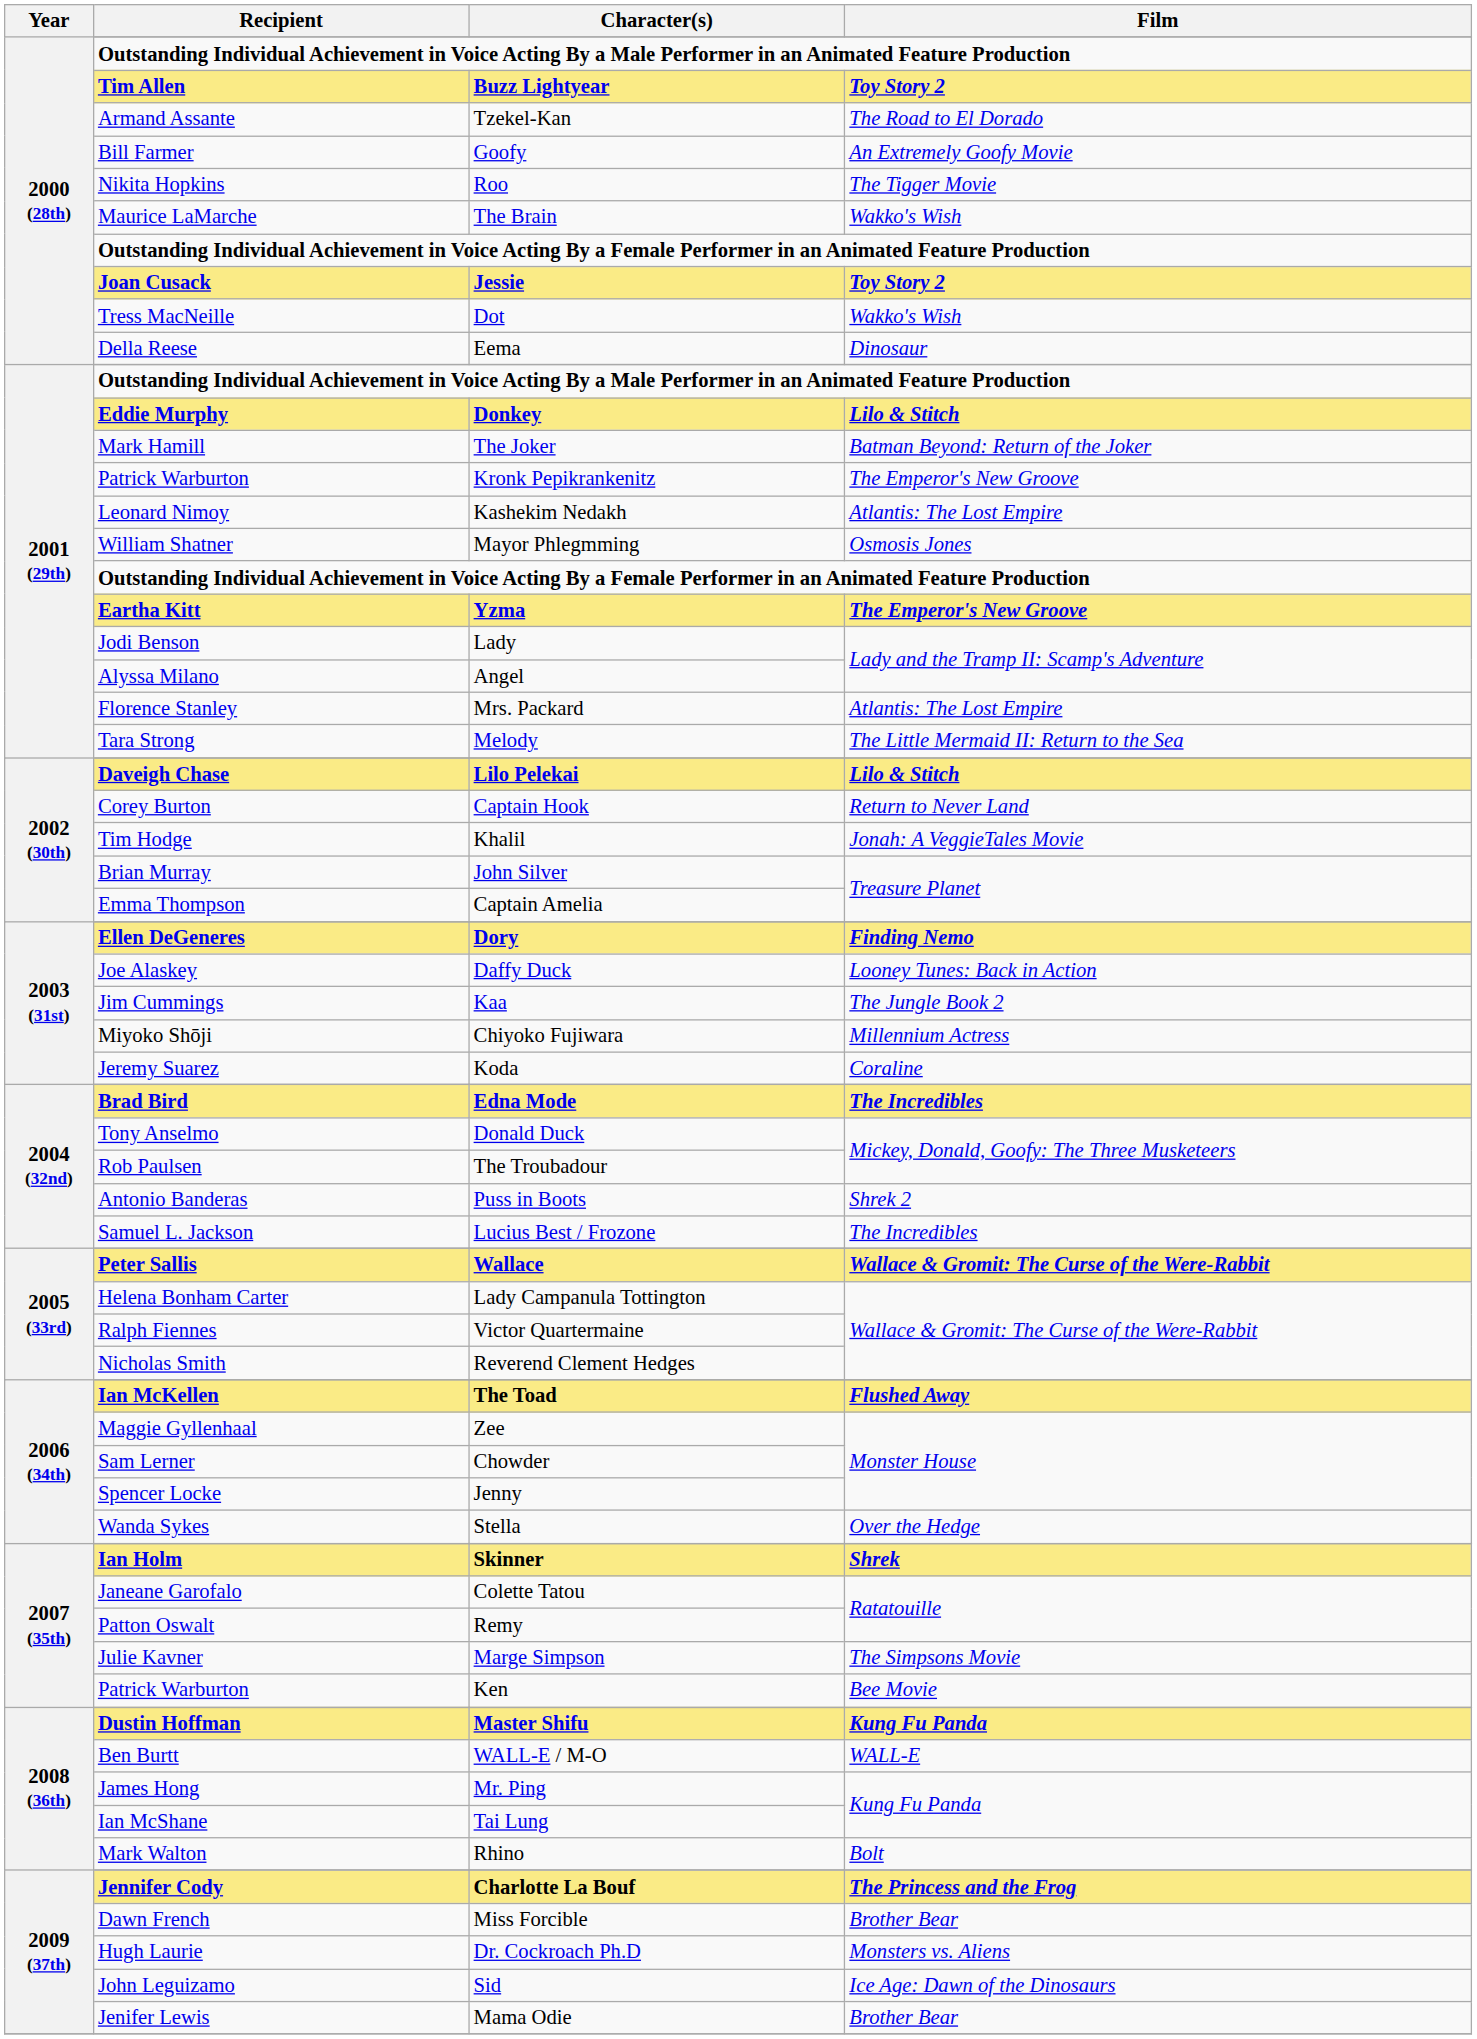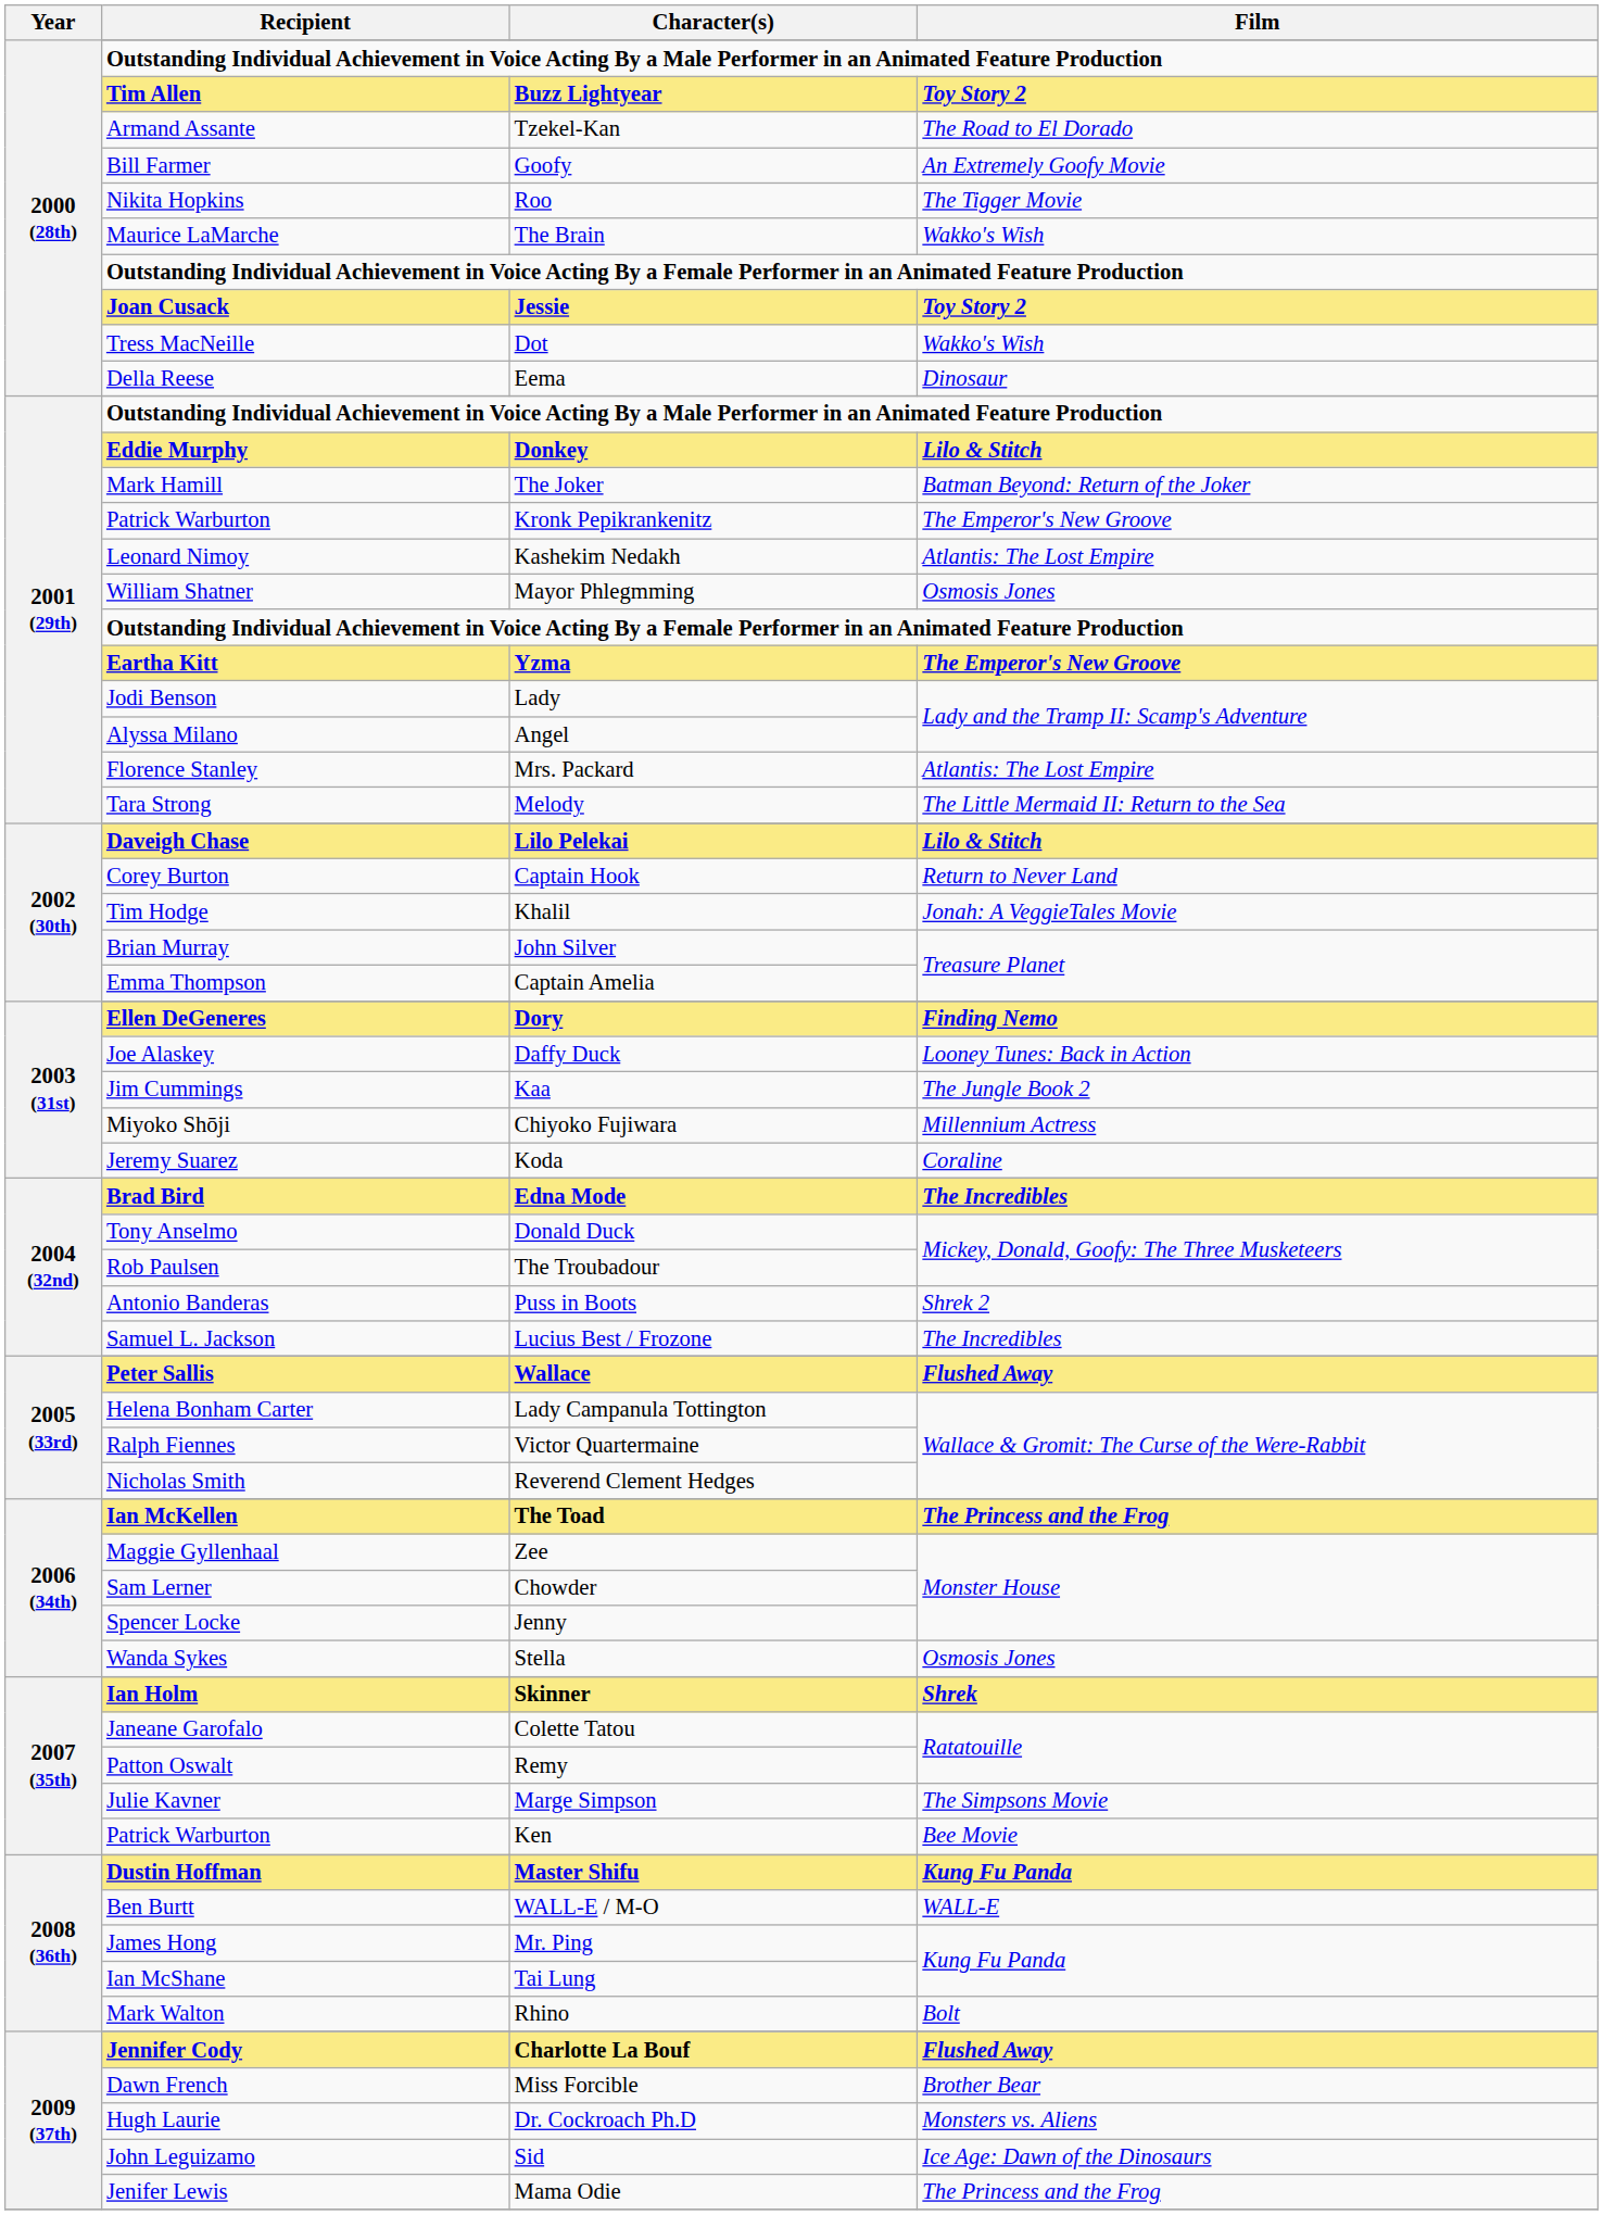 <table class="wikitable" style="width:90%;">
 <tr>
 <th style="width:3%;">Year</th>
 <th style="width:15%;">Recipient</th>
 <th style="width:15%;">Character(s)</th>
 <th style="width:25%;">Film</th>
 </tr>
 <tr>
 <th rowspan="11" style="text-align:center;">2000 <br><small>(<a href='#'>28th</a>)</small><br></th>
 </tr>
 <tr>
 <td colspan="3"><strong>Outstanding Individual Achievement in Voice Acting By a Male Performer in an Animated Feature Production</strong></td>
 </tr>
 <tr>
 <td style="background:#FAEB86;"><strong><a href='#'>Tim Allen</a></strong></td>
 <td style="background:#FAEB86;"><strong><a href='#'>Buzz Lightyear</a></strong></td>
 <td style="background:#FAEB86;"><strong><em><a href='#'>Toy Story 2</a></em></strong></td>
 </tr>
 <tr>
 <td><a href='#'>Armand Assante</a></td>
 <td>Tzekel-Kan</td>
 <td><em><a href='#'>The Road to El Dorado</a></em></td>
 </tr>
 <tr>
 <td><a href='#'>Bill Farmer</a></td>
 <td><a href='#'>Goofy</a></td>
 <td><em><a href='#'>An Extremely Goofy Movie</a></em></td>
 </tr>
 <tr>
 <td><a href='#'>Nikita Hopkins</a></td>
 <td><a href='#'>Roo</a></td>
 <td><em><a href='#'>The Tigger Movie</a></em></td>
 </tr>
 <tr>
 <td><a href='#'>Maurice LaMarche</a></td>
 <td><a href='#'>The Brain</a></td>
 <td><em><a href='#'>Wakko's Wish</a></em></td>
 </tr>
 <tr>
 <td colspan="3"><strong>Outstanding Individual Achievement in Voice Acting By a Female Performer in an Animated Feature Production</strong></td>
 </tr>
 <tr>
 <td style="background:#FAEB86;"><strong><a href='#'>Joan Cusack</a></strong></td>
 <td style="background:#FAEB86;"><strong><a href='#'>Jessie</a></strong></td>
 <td style="background:#FAEB86;"><strong><em><a href='#'>Toy Story 2</a></em></strong></td>
 </tr>
 <tr>
 <td><a href='#'>Tress MacNeille</a></td>
 <td><a href='#'>Dot</a></td>
 <td><em><a href='#'>Wakko's Wish</a></em></td>
 </tr>
 <tr>
 <td><a href='#'>Della Reese</a></td>
 <td>Eema</td>
 <td><em><a href='#'>Dinosaur</a></em></td>
 </tr>
 <tr>
 <th rowspan="13" style="text-align:center;">2001 <br><small>(<a href='#'>29th</a>)</small><br></th>
 </tr>
 <tr>
 <td colspan="3"><strong>Outstanding Individual Achievement in Voice Acting By a Male Performer in an Animated Feature Production</strong></td>
 </tr>
 <tr>
 <td style="background:#FAEB86;"><strong><a href='#'>Eddie Murphy</a></strong></td>
 <td style="background:#FAEB86;"><strong><a href='#'>Donkey</a></strong></td>
 <td style="background:#FAEB86;"><strong><em><a href='#'>Lilo & Stitch</a></em></strong></td>
 </tr>
 <tr>
 <td><a href='#'>Mark Hamill</a></td>
 <td><a href='#'>The Joker</a></td>
 <td><em><a href='#'>Batman Beyond: Return of the Joker</a></em></td>
 </tr>
 <tr>
 <td><a href='#'>Patrick Warburton</a></td>
 <td><a href='#'>Kronk Pepikrankenitz</a></td>
 <td><em><a href='#'>The Emperor's New Groove</a></em></td>
 </tr>
 <tr>
 <td><a href='#'>Leonard Nimoy</a></td>
 <td>Kashekim Nedakh</td>
 <td><em><a href='#'>Atlantis: The Lost Empire</a></em></td>
 </tr>
 <tr>
 <td><a href='#'>William Shatner</a></td>
 <td>Mayor Phlegmming</td>
 <td><em><a href='#'>Osmosis Jones</a></em></td>
 </tr>
 <tr>
 <td colspan="3"><strong>Outstanding Individual Achievement in Voice Acting By a Female Performer in an Animated Feature Production</strong></td>
 </tr>
 <tr>
 <td style="background:#FAEB86;"><strong><a href='#'>Eartha Kitt</a></strong></td>
 <td style="background:#FAEB86;"><strong><a href='#'>Yzma</a></strong></td>
 <td style="background:#FAEB86;"><strong><em><a href='#'>The Emperor's New Groove</a></em></strong></td>
 </tr>
 <tr>
 <td><a href='#'>Jodi Benson</a></td>
 <td>Lady</td>
 <td rowspan=2><em><a href='#'>Lady and the Tramp II: Scamp's Adventure</a></em></td>
 </tr>
 <tr>
 <td><a href='#'>Alyssa Milano</a></td>
 <td>Angel</td>
 </tr>
 <tr>
 <td><a href='#'>Florence Stanley</a></td>
 <td>Mrs. Packard</td>
 <td><em><a href='#'>Atlantis: The Lost Empire</a></em></td>
 </tr>
 <tr>
 <td><a href='#'>Tara Strong</a></td>
 <td><a href='#'>Melody</a></td>
 <td><em><a href='#'>The Little Mermaid II: Return to the Sea</a></em></td>
 </tr>
 <tr>
 <th rowspan="6" style="text-align:center;">2002 <br><small>(<a href='#'>30th</a>)</small><br></th>
 </tr>
 <tr>
 <td style="background:#FAEB86;"><strong><a href='#'>Daveigh Chase</a></strong></td>
 <td style="background:#FAEB86;"><strong><a href='#'>Lilo Pelekai</a></strong></td>
 <td style="background:#FAEB86;"><strong><em><a href='#'>Lilo & Stitch</a></em></strong></td>
 </tr>
 <tr>
 <td><a href='#'>Corey Burton</a></td>
 <td><a href='#'>Captain Hook</a></td>
 <td><em><a href='#'>Return to Never Land</a></em></td>
 </tr>
 <tr>
 <td><a href='#'>Tim Hodge</a></td>
 <td>Khalil</td>
 <td><em><a href='#'>Jonah: A VeggieTales Movie</a></em></td>
 </tr>
 <tr>
 <td><a href='#'>Brian Murray</a></td>
 <td><a href='#'>John Silver</a></td>
 <td rowspan=2><em><a href='#'>Treasure Planet</a></em></td>
 </tr>
 <tr>
 <td><a href='#'>Emma Thompson</a></td>
 <td>Captain Amelia</td>
 </tr>
 <tr>
 <th rowspan="6" style="text-align:center;">2003 <br><small>(<a href='#'>31st</a>)</small><br></th>
 </tr>
 <tr>
 <td style="background:#FAEB86;"><strong><a href='#'>Ellen DeGeneres</a></strong></td>
 <td style="background:#FAEB86;"><strong><a href='#'>Dory</a></strong></td>
 <td style="background:#FAEB86;"><strong><em><a href='#'>Finding Nemo</a></em></strong></td>
 </tr>
 <tr>
 <td><a href='#'>Joe Alaskey</a></td>
 <td><a href='#'>Daffy Duck</a></td>
 <td><em><a href='#'>Looney Tunes: Back in Action</a></em></td>
 </tr>
 <tr>
 <td><a href='#'>Jim Cummings</a></td>
 <td><a href='#'>Kaa</a></td>
 <td><em><a href='#'>The Jungle Book 2</a></em></td>
 </tr>
 <tr>
 <td>Miyoko Shōji</td>
 <td>Chiyoko Fujiwara</td>
 <td><em><a href='#'>Millennium Actress</a></em></td>
 </tr>
 <tr>
 <td><a href='#'>Jeremy Suarez</a></td>
 <td>Koda</td>
 <td><em><a href='#'>Coraline</a></em></td>
 </tr>
 <tr>
 <th rowspan="6" style="text-align:center;">2004 <br><small>(<a href='#'>32nd</a>)</small><br></th>
 </tr>
 <tr>
 <td style="background:#FAEB86;"><strong><a href='#'>Brad Bird</a></strong></td>
 <td style="background:#FAEB86;"><strong><a href='#'>Edna Mode</a></strong></td>
 <td style="background:#FAEB86;"><strong><em><a href='#'>The Incredibles</a></em></strong></td>
 </tr>
 <tr>
 <td><a href='#'>Tony Anselmo</a></td>
 <td><a href='#'>Donald Duck</a></td>
 <td rowspan="2"><em><a href='#'>Mickey, Donald, Goofy: The Three Musketeers</a></em></td>
 </tr>
 <tr>
 <td><a href='#'>Rob Paulsen</a></td>
 <td>The Troubadour</td>
 </tr>
 <tr>
 <td><a href='#'>Antonio Banderas</a></td>
 <td><a href='#'>Puss in Boots</a></td>
 <td><em><a href='#'>Shrek 2</a></em></td>
 </tr>
 <tr>
 <td><a href='#'>Samuel L. Jackson</a></td>
 <td><a href='#'>Lucius Best / Frozone</a></td>
 <td><em><a href='#'>The Incredibles</a></em></td>
 </tr>
 <tr>
 <th rowspan="5" style="text-align:center;">2005 <br><small>(<a href='#'>33rd</a>)</small><br></th>
 </tr>
 <tr>
 <td style="background:#FAEB86;"><strong><a href='#'>Peter Sallis</a></strong></td>
 <td style="background:#FAEB86;"><strong><a href='#'>Wallace</a></strong></td>
-<td style="background:#FAEB86;"><strong><em><a href='#'>Wallace & Gromit: The Curse of the Were-Rabbit</a></em></strong></td>
+<td style="background:#FAEB86;"><strong><em><a href='#'>Flushed Away</a></em></strong></td>
 </tr>
 <tr>
 <td><a href='#'>Helena Bonham Carter</a></td>
 <td>Lady Campanula Tottington</td>
 <td rowspan=3><em><a href='#'>Wallace & Gromit: The Curse of the Were-Rabbit</a></em></td>
 </tr>
 <tr>
 <td><a href='#'>Ralph Fiennes</a></td>
 <td>Victor Quartermaine</td>
 </tr>
 <tr>
 <td><a href='#'>Nicholas Smith</a></td>
 <td>Reverend Clement Hedges</td>
 </tr>
 <tr>
 <th rowspan="6" style="text-align:center;">2006 <br><small>(<a href='#'>34th</a>)</small><br></th>
 </tr>
 <tr>
 <td style="background:#FAEB86;"><strong><a href='#'>Ian McKellen</a></strong></td>
 <td style="background:#FAEB86;"><strong>The Toad</strong></td>
-<td style="background:#FAEB86;"><strong><em><a href='#'>Flushed Away</a></em></strong></td>
+<td style="background:#FAEB86;"><strong><em><a href='#'>The Princess and the Frog</a></em></strong></td>
 </tr>
 <tr>
 <td><a href='#'>Maggie Gyllenhaal</a></td>
 <td>Zee</td>
 <td rowspan=3><em><a href='#'>Monster House</a></em></td>
 </tr>
 <tr>
 <td><a href='#'>Sam Lerner</a></td>
 <td>Chowder</td>
 </tr>
 <tr>
 <td><a href='#'>Spencer Locke</a></td>
 <td>Jenny</td>
 </tr>
 <tr>
 <td><a href='#'>Wanda Sykes</a></td>
 <td>Stella</td>
-<td><em><a href='#'>Over the Hedge</a></em></td>
+<td><em><a href='#'>Osmosis Jones</a></em></td>
 </tr>
 <tr>
 <th rowspan="6" style="text-align:center;">2007 <br><small>(<a href='#'>35th</a>)</small><br></th>
 </tr>
 <tr>
 <td style="background:#FAEB86;"><strong><a href='#'>Ian Holm</a></strong></td>
 <td style="background:#FAEB86;"><strong>Skinner</strong></td>
 <td style="background:#FAEB86;"><strong><em><a href='#'>Shrek</a></em></strong></td>
 </tr>
 <tr>
 <td><a href='#'>Janeane Garofalo</a></td>
 <td>Colette Tatou</td>
 <td rowspan="2"><em><a href='#'>Ratatouille</a></em></td>
 </tr>
 <tr>
 <td><a href='#'>Patton Oswalt</a></td>
 <td>Remy</td>
 </tr>
 <tr>
 <td><a href='#'>Julie Kavner</a></td>
 <td><a href='#'>Marge Simpson</a></td>
 <td><em><a href='#'>The Simpsons Movie</a></em></td>
 </tr>
 <tr>
 <td><a href='#'>Patrick Warburton</a></td>
 <td>Ken</td>
 <td><em><a href='#'>Bee Movie</a></em></td>
 </tr>
 <tr>
 <th rowspan="6" style="text-align:center;">2008 <br><small>(<a href='#'>36th</a>)</small><br></th>
 </tr>
 <tr>
 <td style="background:#FAEB86;"><strong><a href='#'>Dustin Hoffman</a></strong></td>
 <td style="background:#FAEB86;"><strong><a href='#'>Master Shifu</a></strong></td>
 <td style="background:#FAEB86;"><strong><em><a href='#'>Kung Fu Panda</a></em></strong></td>
 </tr>
 <tr>
 <td><a href='#'>Ben Burtt</a></td>
 <td><a href='#'>WALL-E</a> / M-O</td>
 <td><em><a href='#'>WALL-E</a></em></td>
 </tr>
 <tr>
 <td><a href='#'>James Hong</a></td>
 <td><a href='#'>Mr. Ping</a></td>
 <td rowspan=2><em><a href='#'>Kung Fu Panda</a></em></td>
 </tr>
 <tr>
 <td><a href='#'>Ian McShane</a></td>
 <td><a href='#'>Tai Lung</a></td>
 </tr>
 <tr>
 <td><a href='#'>Mark Walton</a></td>
 <td>Rhino</td>
 <td><em><a href='#'>Bolt</a></em></td>
 </tr>
 <tr>
 <th rowspan="6" style="text-align:center;">2009 <br><small>(<a href='#'>37th</a>)</small><br></th>
 </tr>
 <tr>
 <td style="background:#FAEB86;"><strong><a href='#'>Jennifer Cody</a></strong></td>
 <td style="background:#FAEB86;"><strong>Charlotte La Bouf</strong></td>
-<td style="background:#FAEB86;"><strong><em><a href='#'>The Princess and the Frog</a></em></strong></td>
+<td style="background:#FAEB86;"><strong><em><a href='#'>Flushed Away</a></em></strong></td>
 </tr>
 <tr>
 <td><a href='#'>Dawn French</a></td>
 <td>Miss Forcible</td>
 <td><em><a href='#'>Brother Bear</a></em></td>
 </tr>
 <tr>
 <td><a href='#'>Hugh Laurie</a></td>
 <td><a href='#'>Dr. Cockroach Ph.D</a></td>
 <td><em><a href='#'>Monsters vs. Aliens</a></em></td>
 </tr>
 <tr>
 <td><a href='#'>John Leguizamo</a></td>
 <td><a href='#'>Sid</a></td>
 <td><em><a href='#'>Ice Age: Dawn of the Dinosaurs</a></em></td>
 </tr>
 <tr>
 <td><a href='#'>Jenifer Lewis</a></td>
 <td>Mama Odie</td>
-<td><em><a href='#'>Brother Bear</a></em></td>
+<td><em><a href='#'>The Princess and the Frog</a></em></td>
 </tr>
 <tr>
 </tr>
 </table>
